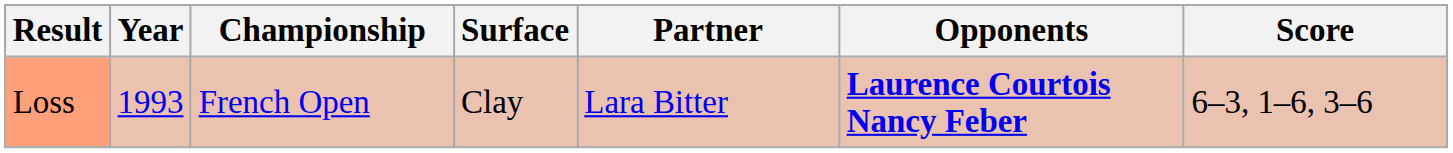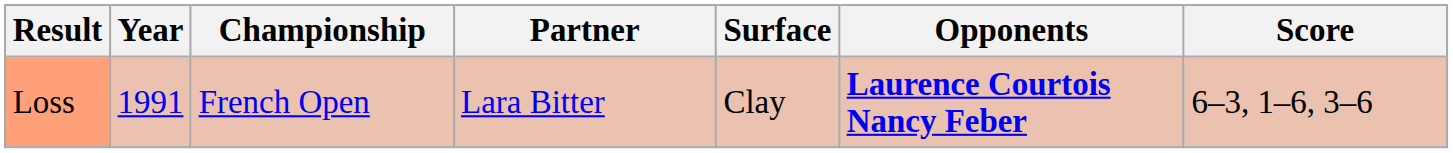 <table class="wikitable">
 <tr>
 <th>Result</th>
 <th>Year</th>
 <th style="width:120px">Championship</th>
+<th style="width:120px">Partner</th>
 <th style="width:50px">Surface</th>
-<th style="width:120px">Partner</th>
 <th style="width:160px">Opponents</th>
 <th style="width:120px" class="unsortable">Score</th>
 </tr>
 <tr style="background:#ebc2af;">
 <td style="background:#ffa07a;">Loss</td>
-<td><a href='#'>1993</a></td>
+<td><a href='#'>1991</a></td>
 <td><a href='#'>French Open</a></td>
+<td> <a href='#'>Lara Bitter</a></td>
 <td>Clay</td>
-<td> <a href='#'>Lara Bitter</a></td>
 <td><strong> <a href='#'>Laurence Courtois</a> <br>  <a href='#'>Nancy Feber</a></strong></td>
 <td>6–3, 1–6, 3–6</td>
 </tr>
 </table>
